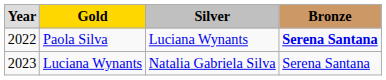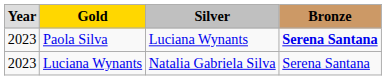 <table class="wikitable sortable" style="font-size:95%">
 <tr style="text-align:center; background:#e4e4e4; font-weight:bold;">
 <td style="background:#ddd; ">Year</td>
 <td style="background:gold; ">Gold</td>
 <td style="background:silver; ">Silver</td>
 <td style="background:#c96; ">Bronze</td>
 </tr>
 <tr>
-<td>2022</td>
+<td>2023</td>
 <td><a href='#'>Paola Silva</a></td>
 <td><a href='#'>Luciana Wynants</a></td>
 <td><strong><a href='#'>Serena Santana</a></strong></td>
 </tr>
 <tr>
 <td>2023</td>
 <td><a href='#'>Luciana Wynants</a></td>
 <td><a href='#'>Natalia Gabriela Silva</a></td>
 <td><a href='#'>Serena Santana</a></td>
 </tr>
 </table>
